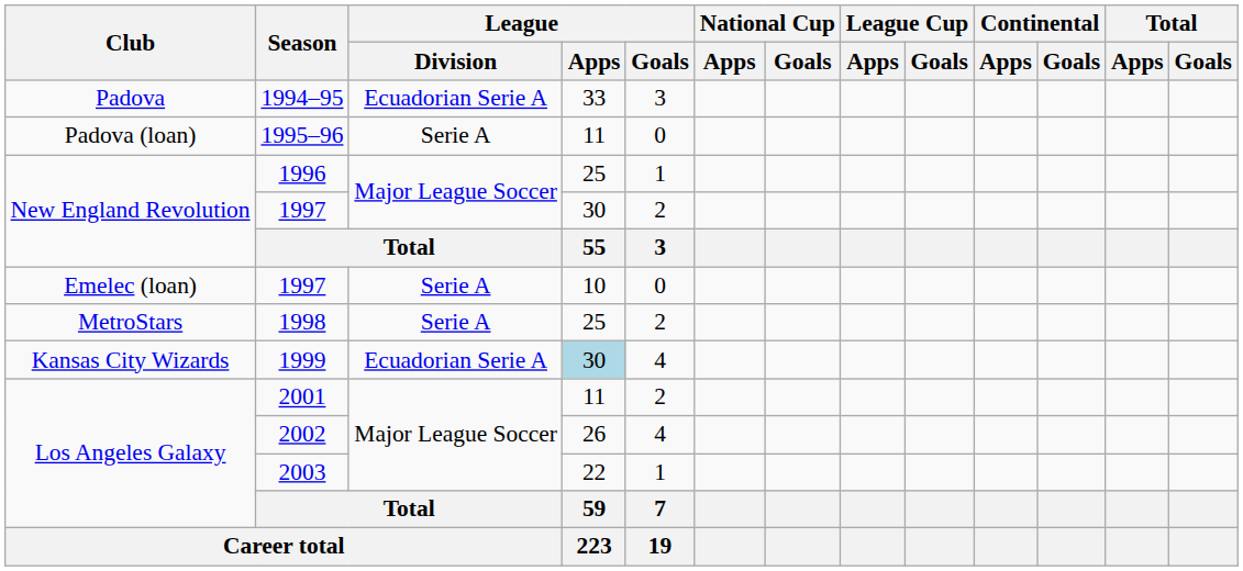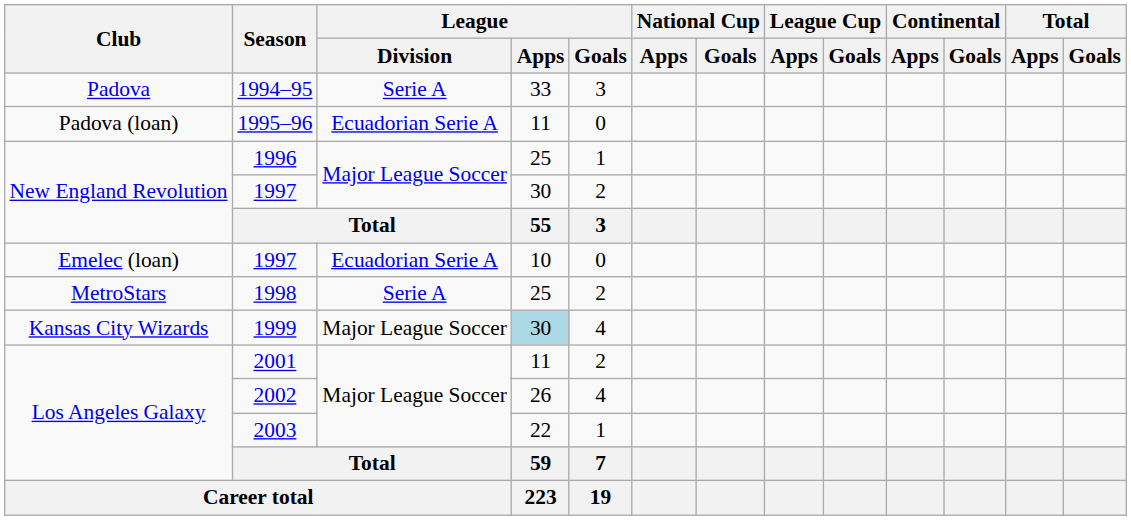 <table class="wikitable" style="text-align:center">
 <tr>
 <th rowspan="2">Club</th>
 <th rowspan="2">Season</th>
 <th colspan="3">League</th>
 <th colspan="2">National Cup</th>
 <th colspan="2">League Cup</th>
 <th colspan="2">Continental</th>
 <th colspan="2">Total</th>
 </tr>
 <tr>
 <th>Division</th>
 <th>Apps</th>
 <th>Goals</th>
 <th>Apps</th>
 <th>Goals</th>
 <th>Apps</th>
 <th>Goals</th>
 <th>Apps</th>
 <th>Goals</th>
 <th>Apps</th>
 <th>Goals</th>
 </tr>
 <tr>
 <td><a href='#'>Padova</a></td>
 <td><a href='#'>1994–95</a></td>
-<td><a href='#'>Ecuadorian Serie A</a></td>
+<td><a href='#'>Serie A</a></td>
 <td>33</td>
 <td>3</td>
 <td></td>
 <td></td>
 <td></td>
 <td></td>
 <td></td>
 <td></td>
 <td></td>
 <td></td>
 </tr>
 <tr>
 <td>Padova (loan)</td>
 <td><a href='#'>1995–96</a></td>
-<td>Serie A</td>
+<td><a href='#'>Ecuadorian Serie A</a></td>
 <td>11</td>
 <td>0</td>
 <td></td>
 <td></td>
 <td></td>
 <td></td>
 <td></td>
 <td></td>
 <td></td>
 <td></td>
 </tr>
 <tr>
 <td rowspan="3"><a href='#'>New England Revolution</a></td>
 <td><a href='#'>1996</a></td>
 <td rowspan="2"><a href='#'>Major League Soccer</a></td>
 <td>25</td>
 <td>1</td>
 <td></td>
 <td></td>
 <td></td>
 <td></td>
 <td></td>
 <td></td>
 <td></td>
 <td></td>
 </tr>
 <tr>
 <td><a href='#'>1997</a></td>
 <td>30</td>
 <td>2</td>
 <td></td>
 <td></td>
 <td></td>
 <td></td>
 <td></td>
 <td></td>
 <td></td>
 <td></td>
 </tr>
 <tr>
 <th colspan="2">Total</th>
 <th>55</th>
 <th>3</th>
 <th></th>
 <th></th>
 <th></th>
 <th></th>
 <th></th>
 <th></th>
 <th></th>
 <th></th>
 </tr>
 <tr>
 <td><a href='#'>Emelec</a> (loan)</td>
 <td><a href='#'>1997</a></td>
-<td><a href='#'>Serie A</a></td>
+<td><a href='#'>Ecuadorian Serie A</a></td>
 <td>10</td>
 <td>0</td>
 <td></td>
 <td></td>
 <td></td>
 <td></td>
 <td></td>
 <td></td>
 <td></td>
 <td></td>
 </tr>
 <tr>
 <td><a href='#'>MetroStars</a></td>
 <td><a href='#'>1998</a></td>
 <td><a href='#'>Serie A</a></td>
 <td>25</td>
 <td>2</td>
 <td></td>
 <td></td>
 <td></td>
 <td></td>
 <td></td>
 <td></td>
 <td></td>
 <td></td>
 </tr>
 <tr>
 <td><a href='#'>Kansas City Wizards</a></td>
 <td><a href='#'>1999</a></td>
-<td><a href='#'>Ecuadorian Serie A</a></td>
+<td>Major League Soccer</td>
 <td style="background: lightblue;">30</td>
 <td>4</td>
 <td></td>
 <td></td>
 <td></td>
 <td></td>
 <td></td>
 <td></td>
 <td></td>
 <td></td>
 </tr>
 <tr>
 <td rowspan="4"><a href='#'>Los Angeles Galaxy</a></td>
 <td><a href='#'>2001</a></td>
 <td rowspan="3">Major League Soccer</td>
 <td>11</td>
 <td>2</td>
 <td></td>
 <td></td>
 <td></td>
 <td></td>
 <td></td>
 <td></td>
 <td></td>
 <td></td>
 </tr>
 <tr>
 <td><a href='#'>2002</a></td>
 <td>26</td>
 <td>4</td>
 <td></td>
 <td></td>
 <td></td>
 <td></td>
 <td></td>
 <td></td>
 <td></td>
 <td></td>
 </tr>
 <tr>
 <td><a href='#'>2003</a></td>
 <td>22</td>
 <td>1</td>
 <td></td>
 <td></td>
 <td></td>
 <td></td>
 <td></td>
 <td></td>
 <td></td>
 <td></td>
 </tr>
 <tr>
 <th colspan="2">Total</th>
 <th>59</th>
 <th>7</th>
 <th></th>
 <th></th>
 <th></th>
 <th></th>
 <th></th>
 <th></th>
 <th></th>
 <th></th>
 </tr>
 <tr>
 <th colspan="3">Career total</th>
 <th>223</th>
 <th>19</th>
 <th></th>
 <th></th>
 <th></th>
 <th></th>
 <th></th>
 <th></th>
 <th></th>
 <th></th>
 </tr>
 </table>
